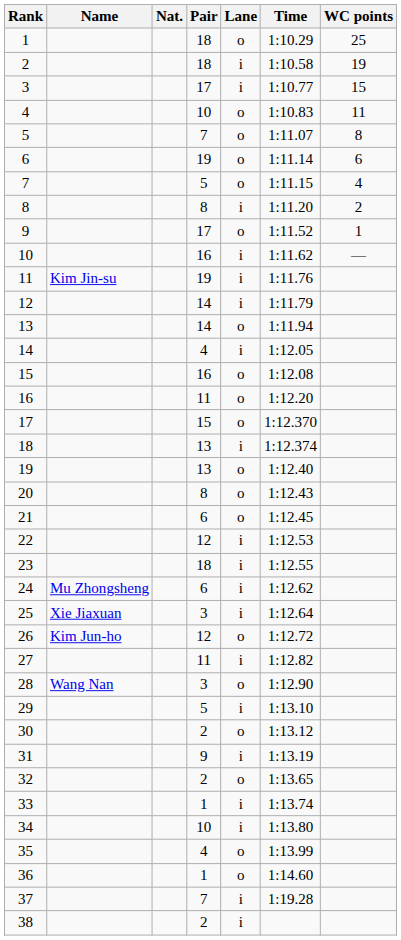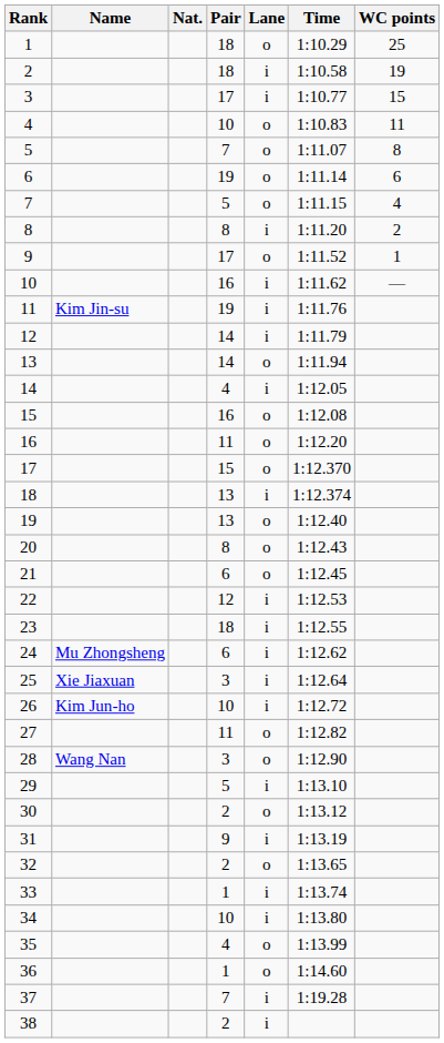 <table class="wikitable sortable" style="text-align:center">
 <tr>
 <th>Rank</th>
 <th>Name</th>
 <th>Nat.</th>
 <th>Pair</th>
 <th>Lane</th>
 <th>Time</th>
 <th>WC points</th>
 </tr>
 <tr>
 <td>1</td>
 <td align=left></td>
 <td></td>
 <td>18</td>
 <td>o</td>
 <td>1:10.29</td>
 <td>25</td>
 </tr>
 <tr>
 <td>2</td>
 <td align=left></td>
 <td></td>
 <td>18</td>
 <td>i</td>
 <td>1:10.58</td>
 <td>19</td>
 </tr>
 <tr>
 <td>3</td>
 <td align=left></td>
 <td></td>
 <td>17</td>
 <td>i</td>
 <td>1:10.77</td>
 <td>15</td>
 </tr>
 <tr>
 <td>4</td>
 <td align=left></td>
 <td></td>
 <td>10</td>
 <td>o</td>
 <td>1:10.83</td>
 <td>11</td>
 </tr>
 <tr>
 <td>5</td>
 <td align=left></td>
 <td></td>
 <td>7</td>
 <td>o</td>
 <td>1:11.07</td>
 <td>8</td>
 </tr>
 <tr>
 <td>6</td>
 <td align=left></td>
 <td></td>
 <td>19</td>
 <td>o</td>
 <td>1:11.14</td>
 <td>6</td>
 </tr>
 <tr>
 <td>7</td>
 <td align=left></td>
 <td></td>
 <td>5</td>
 <td>o</td>
 <td>1:11.15</td>
 <td>4</td>
 </tr>
 <tr>
 <td>8</td>
 <td align=left></td>
 <td></td>
 <td>8</td>
 <td>i</td>
 <td>1:11.20</td>
 <td>2</td>
 </tr>
 <tr>
 <td>9</td>
 <td align=left></td>
 <td></td>
 <td>17</td>
 <td>o</td>
 <td>1:11.52</td>
 <td>1</td>
 </tr>
 <tr>
 <td>10</td>
 <td align=left></td>
 <td></td>
 <td>16</td>
 <td>i</td>
 <td>1:11.62</td>
 <td>—</td>
 </tr>
 <tr>
 <td>11</td>
 <td align=left><a href='#'>Kim Jin-su</a></td>
 <td></td>
 <td>19</td>
 <td>i</td>
 <td>1:11.76</td>
 <td></td>
 </tr>
 <tr>
 <td>12</td>
 <td align=left></td>
 <td></td>
 <td>14</td>
 <td>i</td>
 <td>1:11.79</td>
 <td></td>
 </tr>
 <tr>
 <td>13</td>
 <td align=left></td>
 <td></td>
 <td>14</td>
 <td>o</td>
 <td>1:11.94</td>
 <td></td>
 </tr>
 <tr>
 <td>14</td>
 <td align=left></td>
 <td></td>
 <td>4</td>
 <td>i</td>
 <td>1:12.05</td>
 <td></td>
 </tr>
 <tr>
 <td>15</td>
 <td align=left></td>
 <td></td>
 <td>16</td>
 <td>o</td>
 <td>1:12.08</td>
 <td></td>
 </tr>
 <tr>
 <td>16</td>
 <td align=left></td>
 <td></td>
 <td>11</td>
 <td>o</td>
 <td>1:12.20</td>
 <td></td>
 </tr>
 <tr>
 <td>17</td>
 <td align=left></td>
 <td></td>
 <td>15</td>
 <td>o</td>
 <td>1:12.370</td>
 <td></td>
 </tr>
 <tr>
 <td>18</td>
 <td align=left></td>
 <td></td>
 <td>13</td>
 <td>i</td>
 <td>1:12.374</td>
 <td></td>
 </tr>
 <tr>
 <td>19</td>
 <td align=left></td>
 <td></td>
 <td>13</td>
 <td>o</td>
 <td>1:12.40</td>
 <td></td>
 </tr>
 <tr>
 <td>20</td>
 <td align=left></td>
 <td></td>
 <td>8</td>
 <td>o</td>
 <td>1:12.43</td>
 <td></td>
 </tr>
 <tr>
 <td>21</td>
 <td align=left></td>
 <td></td>
 <td>6</td>
 <td>o</td>
 <td>1:12.45</td>
 <td></td>
 </tr>
 <tr>
 <td>22</td>
 <td align=left></td>
 <td></td>
 <td>12</td>
 <td>i</td>
 <td>1:12.53</td>
 <td></td>
 </tr>
 <tr>
 <td>23</td>
 <td align=left></td>
 <td></td>
 <td>18</td>
 <td>i</td>
 <td>1:12.55</td>
 <td></td>
 </tr>
 <tr>
 <td>24</td>
 <td align=left><a href='#'>Mu Zhongsheng</a></td>
 <td></td>
 <td>6</td>
 <td>i</td>
 <td>1:12.62</td>
 <td></td>
 </tr>
 <tr>
 <td>25</td>
 <td align=left><a href='#'>Xie Jiaxuan</a></td>
 <td></td>
 <td>3</td>
 <td>i</td>
 <td>1:12.64</td>
 <td></td>
 </tr>
 <tr>
 <td>26</td>
 <td align=left><a href='#'>Kim Jun-ho</a></td>
 <td></td>
-<td>12</td>
-<td>o</td>
+<td>10</td>
+<td>i</td>
 <td>1:12.72</td>
 <td></td>
 </tr>
 <tr>
 <td>27</td>
 <td align=left></td>
 <td></td>
 <td>11</td>
-<td>i</td>
+<td>o</td>
 <td>1:12.82</td>
 <td></td>
 </tr>
 <tr>
 <td>28</td>
 <td align=left><a href='#'>Wang Nan</a></td>
 <td></td>
 <td>3</td>
 <td>o</td>
 <td>1:12.90</td>
 <td></td>
 </tr>
 <tr>
 <td>29</td>
 <td align=left></td>
 <td></td>
 <td>5</td>
 <td>i</td>
 <td>1:13.10</td>
 <td></td>
 </tr>
 <tr>
 <td>30</td>
 <td align=left></td>
 <td></td>
 <td>2</td>
 <td>o</td>
 <td>1:13.12</td>
 <td></td>
 </tr>
 <tr>
 <td>31</td>
 <td align=left></td>
 <td></td>
 <td>9</td>
 <td>i</td>
 <td>1:13.19</td>
 <td></td>
 </tr>
 <tr>
 <td>32</td>
 <td align=left></td>
 <td></td>
 <td>2</td>
 <td>o</td>
 <td>1:13.65</td>
 <td></td>
 </tr>
 <tr>
 <td>33</td>
 <td align=left></td>
 <td></td>
 <td>1</td>
 <td>i</td>
 <td>1:13.74</td>
 <td></td>
 </tr>
 <tr>
 <td>34</td>
 <td align=left></td>
 <td></td>
 <td>10</td>
 <td>i</td>
 <td>1:13.80</td>
 <td></td>
 </tr>
 <tr>
 <td>35</td>
 <td align=left></td>
 <td></td>
 <td>4</td>
 <td>o</td>
 <td>1:13.99</td>
 <td></td>
 </tr>
 <tr>
 <td>36</td>
 <td align=left></td>
 <td></td>
 <td>1</td>
 <td>o</td>
 <td>1:14.60</td>
 <td></td>
 </tr>
 <tr>
 <td>37</td>
 <td align=left></td>
 <td></td>
 <td>7</td>
 <td>i</td>
 <td>1:19.28</td>
 <td></td>
 </tr>
 <tr>
 <td>38</td>
 <td align=left></td>
 <td></td>
 <td>2</td>
 <td>i</td>
 <td></td>
 <td></td>
 </tr>
 </table>
